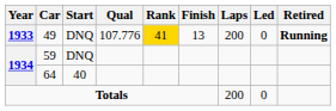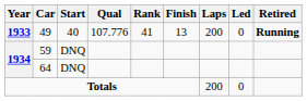 <table class="wikitable" style="text-align:center">
 <tr>
 <th>Year</th>
 <th>Car</th>
 <th>Start</th>
 <th>Qual</th>
 <th>Rank</th>
 <th>Finish</th>
 <th>Laps</th>
 <th>Led</th>
 <th>Retired</th>
 </tr>
 <tr>
 <th><a href='#'>1933</a></th>
 <td>49</td>
-<td>DNQ</td>
+<td>40</td>
 <td>107.776</td>
-<td style="background: gold;">41</td>
+<td>41</td>
 <td>13</td>
 <td>200</td>
 <td>0</td>
 <td><strong>Running</strong></td>
 </tr>
 <tr>
 <th rowspan=2><a href='#'>1934</a></th>
 <td>59</td>
 <td>DNQ</td>
 <td></td>
 <td></td>
 <td></td>
 <td></td>
 <td></td>
 <td></td>
 </tr>
 <tr>
 <td>64</td>
-<td>40</td>
+<td>DNQ</td>
 <td></td>
 <td></td>
 <td></td>
 <td></td>
 <td></td>
 <td></td>
 </tr>
 <tr>
 <td colspan=6><strong>Totals</strong></td>
 <td>200</td>
 <td>0</td>
 <td></td>
 </tr>
 </table>
